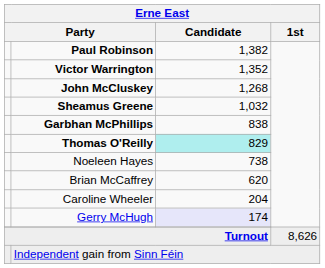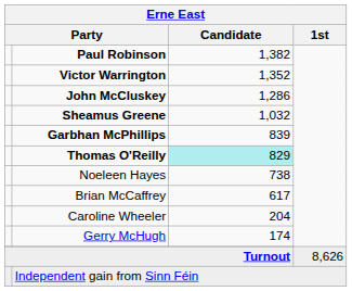 <table class="wikitable">
 <tr>
 <th colspan="4" align="center"><a href='#'>Erne East</a></th>
 </tr>
 <tr>
 <th colspan="2" align="center" width=200>Party</th>
 <th width=150>Candidate</th>
 <th width=60>1st </th>
 </tr>
 <tr>
 <td></td>
 <td align="right"><strong>Paul Robinson</strong></td>
 <td align="right">1,382</td>
 </tr>
 <tr>
 <td></td>
 <td align="right"><strong>Victor Warrington</strong></td>
 <td align="right">1,352</td>
 </tr>
 <tr>
 <td></td>
 <td align="right"><strong>John McCluskey</strong></td>
-<td align="right">1,268</td>
+<td align="right">1,286</td>
 </tr>
 <tr>
 <td></td>
 <td align="right"><strong>Sheamus Greene</strong></td>
 <td align="right">1,032</td>
 </tr>
 <tr>
 <td></td>
 <td align="right"><strong>Garbhan McPhillips</strong></td>
-<td align="right">838</td>
+<td align="right">839</td>
 </tr>
 <tr>
 <td></td>
 <td align="right"><strong>Thomas O'Reilly</strong></td>
 <td align="right" style="background: paleturquoise;">829</td>
 </tr>
 <tr>
 <td></td>
 <td align="right">Noeleen Hayes</td>
 <td align="right">738</td>
 </tr>
 <tr>
 <td></td>
 <td align="right">Brian McCaffrey</td>
-<td align="right">620</td>
+<td align="right">617</td>
 </tr>
 <tr>
 <td></td>
 <td align="right">Caroline Wheeler</td>
 <td align="right">204</td>
 </tr>
 <tr>
 <td></td>
 <td align="right"><a href='#'>Gerry McHugh</a></td>
-<td align="right" style="background: lavender;">174</td>
+<td align="right">174</td>
 </tr>
 <tr>
 </tr>
 <tr bgcolor="EEEEEE">
 <td colspan=3 align="right"><strong><a href='#'>Turnout</a></strong></td>
 <td align="right">8,626</td>
 </tr>
 <tr bgcolor="EEEEEE">
 <td bgcolor=></td>
 <td colspan=4 bgcolor="EEEEEE"><a href='#'>Independent</a> gain from <a href='#'>Sinn Féin</a></td>
 </tr>
 </table>
